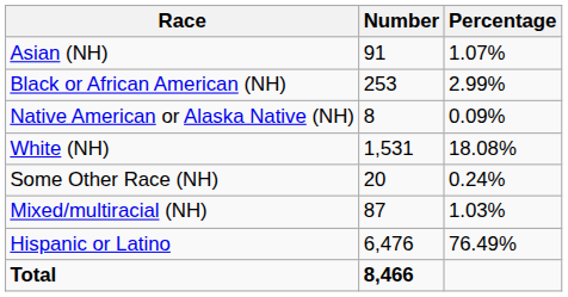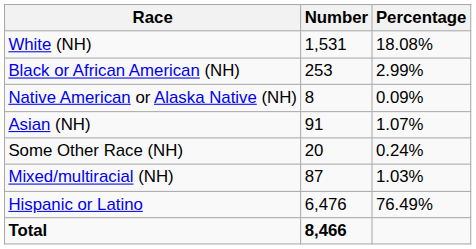 <table class="wikitable">
 <tr>
 <th>Race</th>
 <th>Number</th>
 <th>Percentage</th>
 </tr>
 <tr>
-<td><a href='#'>Asian</a> (NH)</td>
-<td>91</td>
-<td>1.07%</td>
+<td><a href='#'>White</a> (NH)</td>
+<td>1,531</td>
+<td>18.08%</td>
 </tr>
 <tr>
 <td><a href='#'>Black or African American</a> (NH)</td>
 <td>253</td>
 <td>2.99%</td>
 </tr>
 <tr>
 <td><a href='#'>Native American</a> or <a href='#'>Alaska Native</a> (NH)</td>
 <td>8</td>
 <td>0.09%</td>
 </tr>
 <tr>
-<td><a href='#'>White</a> (NH)</td>
-<td>1,531</td>
-<td>18.08%</td>
+<td><a href='#'>Asian</a> (NH)</td>
+<td>91</td>
+<td>1.07%</td>
 </tr>
 <tr>
 <td>Some Other Race (NH)</td>
 <td>20</td>
 <td>0.24%</td>
 </tr>
 <tr>
 <td><a href='#'>Mixed/multiracial</a> (NH)</td>
 <td>87</td>
 <td>1.03%</td>
 </tr>
 <tr>
 <td><a href='#'>Hispanic or Latino</a></td>
 <td>6,476</td>
 <td>76.49%</td>
 </tr>
 <tr>
 <td><strong>Total</strong></td>
 <td><strong>8,466</strong></td>
 <td></td>
 </tr>
 </table>
